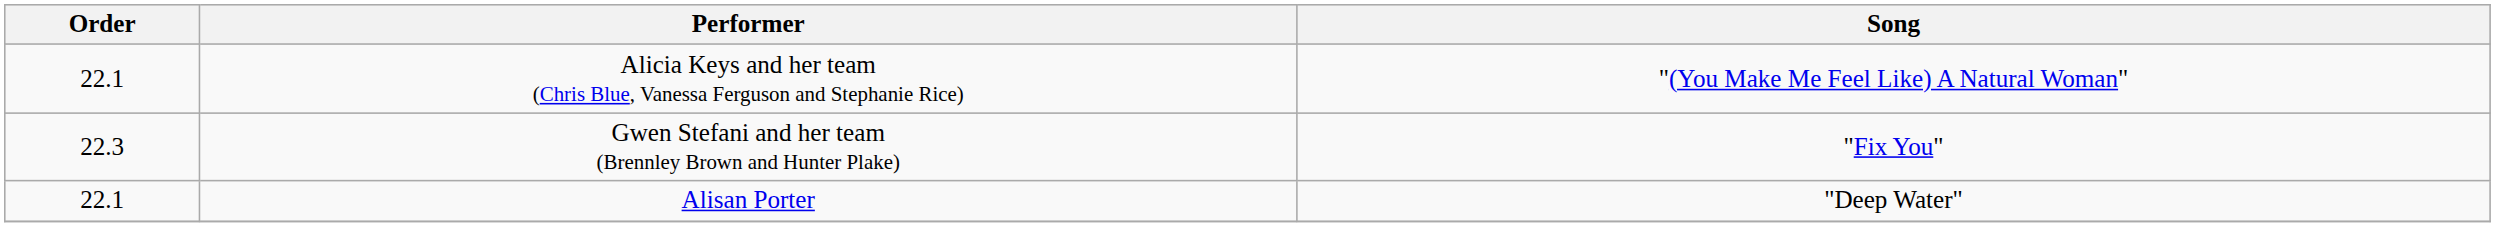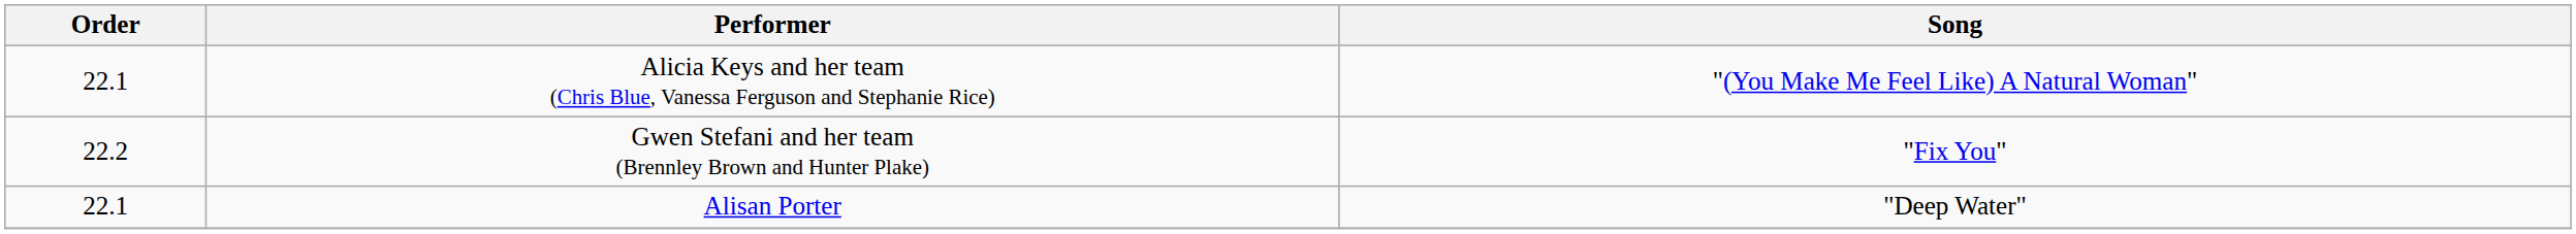 <table class="wikitable" style="text-align:center; width:100%;">
 <tr>
 <th>Order</th>
 <th>Performer</th>
 <th>Song</th>
 </tr>
 <tr>
 <td>22.1</td>
 <td>Alicia Keys and her team <br><small>(<a href='#'>Chris Blue</a>, Vanessa Ferguson and Stephanie Rice)</small></td>
 <td>"<a href='#'>(You Make Me Feel Like) A Natural Woman</a>"</td>
 </tr>
 <tr>
-<td>22.3</td>
+<td>22.2</td>
 <td>Gwen Stefani and her team <br><small>(Brennley Brown and Hunter Plake)</small></td>
 <td>"<a href='#'>Fix You</a>"</td>
 </tr>
 <tr>
 <td>22.1</td>
 <td><a href='#'>Alisan Porter</a></td>
 <td>"Deep Water"</td>
 </tr>
 <tr>
 </tr>
 </table>
